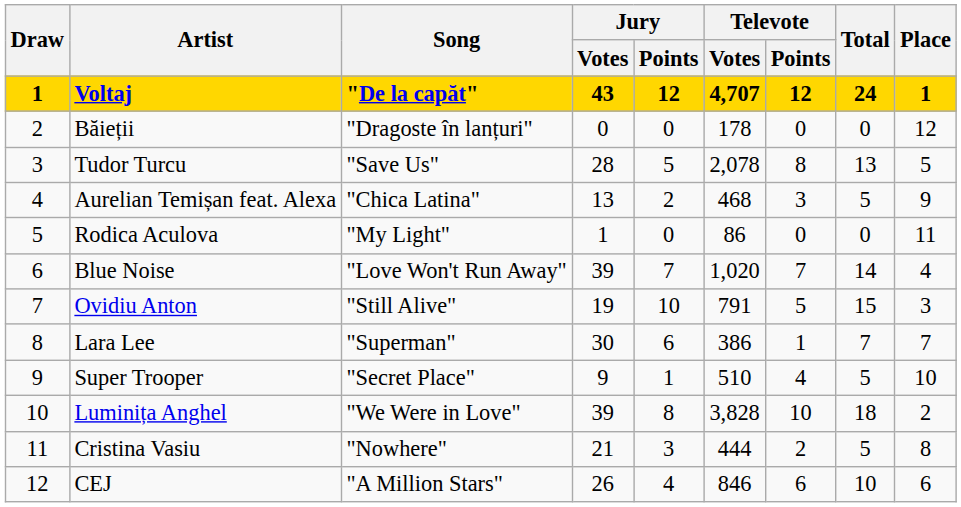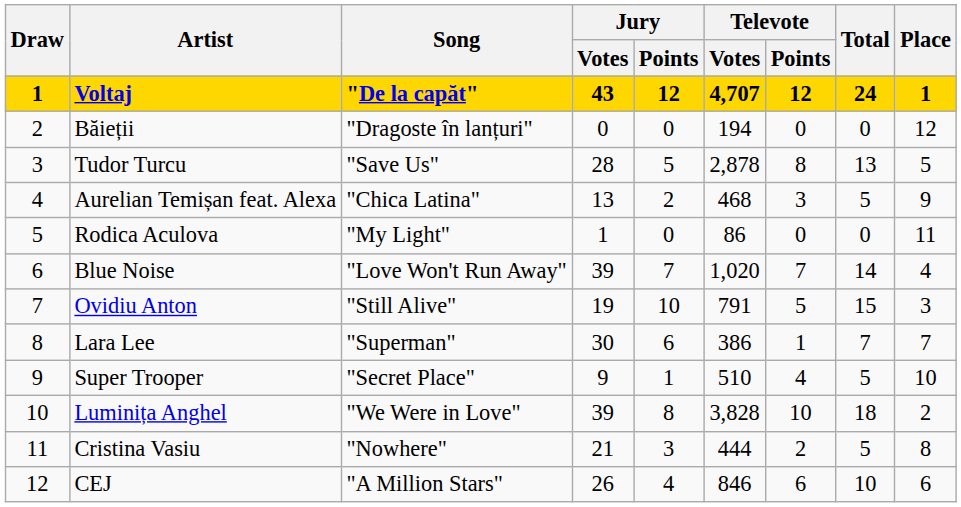 <table class="sortable wikitable" style="margin: 1em auto 1em auto; text-align:center">
 <tr>
 <th rowspan="2">Draw</th>
 <th rowspan="2">Artist</th>
 <th rowspan="2">Song</th>
 <th colspan="2">Jury</th>
 <th colspan="2">Televote</th>
 <th rowspan="2">Total</th>
 <th rowspan="2">Place</th>
 </tr>
 <tr>
 <th>Votes</th>
 <th>Points</th>
 <th>Votes</th>
 <th>Points</th>
 </tr>
 <tr style="font-weight:bold; background:gold;">
 <td>1</td>
 <td align="left"><a href='#'>Voltaj</a></td>
 <td align="left">"<a href='#'>De la capăt</a>"</td>
 <td>43</td>
 <td>12</td>
 <td>4,707</td>
 <td>12</td>
 <td>24</td>
 <td>1</td>
 </tr>
 <tr>
 <td>2</td>
 <td align="left">Băieții</td>
 <td align="left">"Dragoste în lanțuri"</td>
 <td>0</td>
 <td>0</td>
-<td>178</td>
+<td>194</td>
 <td>0</td>
 <td>0</td>
 <td>12</td>
 </tr>
 <tr>
 <td>3</td>
 <td align="left">Tudor Turcu</td>
 <td align="left">"Save Us"</td>
 <td>28</td>
 <td>5</td>
-<td>2,078</td>
+<td>2,878</td>
 <td>8</td>
 <td>13</td>
 <td>5</td>
 </tr>
 <tr>
 <td>4</td>
 <td align="left">Aurelian Temișan feat. Alexa</td>
 <td align="left">"Chica Latina"</td>
 <td>13</td>
 <td>2</td>
 <td>468</td>
 <td>3</td>
 <td>5</td>
 <td>9</td>
 </tr>
 <tr>
 <td>5</td>
 <td align="left">Rodica Aculova</td>
 <td align="left">"My Light"</td>
 <td>1</td>
 <td>0</td>
 <td>86</td>
 <td>0</td>
 <td>0</td>
 <td>11</td>
 </tr>
 <tr>
 <td>6</td>
 <td align="left">Blue Noise</td>
 <td align="left">"Love Won't Run Away"</td>
 <td>39</td>
 <td>7</td>
 <td>1,020</td>
 <td>7</td>
 <td>14</td>
 <td>4</td>
 </tr>
 <tr>
 <td>7</td>
 <td align="left"><a href='#'>Ovidiu Anton</a></td>
 <td align="left">"Still Alive"</td>
 <td>19</td>
 <td>10</td>
 <td>791</td>
 <td>5</td>
 <td>15</td>
 <td>3</td>
 </tr>
 <tr>
 <td>8</td>
 <td align="left">Lara Lee</td>
 <td align="left">"Superman"</td>
 <td>30</td>
 <td>6</td>
 <td>386</td>
 <td>1</td>
 <td>7</td>
 <td>7</td>
 </tr>
 <tr>
 <td>9</td>
 <td align="left">Super Trooper</td>
 <td align="left">"Secret Place"</td>
 <td>9</td>
 <td>1</td>
 <td>510</td>
 <td>4</td>
 <td>5</td>
 <td>10</td>
 </tr>
 <tr>
 <td>10</td>
 <td align="left"><a href='#'>Luminița Anghel</a></td>
 <td align="left">"We Were in Love"</td>
 <td>39</td>
 <td>8</td>
 <td>3,828</td>
 <td>10</td>
 <td>18</td>
 <td>2</td>
 </tr>
 <tr>
 <td>11</td>
 <td align="left">Cristina Vasiu</td>
 <td align="left">"Nowhere"</td>
 <td>21</td>
 <td>3</td>
 <td>444</td>
 <td>2</td>
 <td>5</td>
 <td>8</td>
 </tr>
 <tr>
 <td>12</td>
 <td align="left">CEJ</td>
 <td align="left">"A Million Stars"</td>
 <td>26</td>
 <td>4</td>
 <td>846</td>
 <td>6</td>
 <td>10</td>
 <td>6</td>
 </tr>
 </table>
